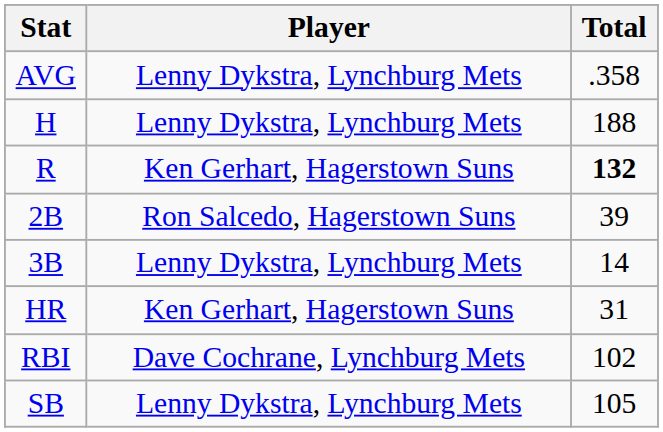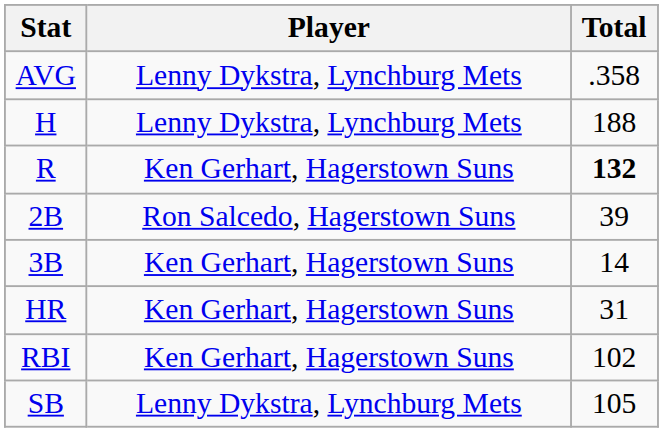 <table class="wikitable" width="40%" style="text-align:center;">
 <tr>
 <th width="5%">Stat</th>
 <th width="60%">Player</th>
 <th width="5%">Total</th>
 </tr>
 <tr>
 <td><a href='#'>AVG</a></td>
 <td><a href='#'>Lenny Dykstra</a>, <a href='#'>Lynchburg Mets</a></td>
 <td>.358</td>
 </tr>
 <tr>
 <td><a href='#'>H</a></td>
 <td><a href='#'>Lenny Dykstra</a>, <a href='#'>Lynchburg Mets</a></td>
 <td>188</td>
 </tr>
 <tr>
 <td><a href='#'>R</a></td>
 <td><a href='#'>Ken Gerhart</a>, <a href='#'>Hagerstown Suns</a></td>
 <td><strong>132</strong></td>
 </tr>
 <tr>
 <td><a href='#'>2B</a></td>
 <td><a href='#'>Ron Salcedo</a>, <a href='#'>Hagerstown Suns</a></td>
 <td>39</td>
 </tr>
 <tr>
 <td><a href='#'>3B</a></td>
-<td><a href='#'>Lenny Dykstra</a>, <a href='#'>Lynchburg Mets</a></td>
+<td><a href='#'>Ken Gerhart</a>, <a href='#'>Hagerstown Suns</a></td>
 <td>14</td>
 </tr>
 <tr>
 <td><a href='#'>HR</a></td>
 <td><a href='#'>Ken Gerhart</a>, <a href='#'>Hagerstown Suns</a></td>
 <td>31</td>
 </tr>
 <tr>
 <td><a href='#'>RBI</a></td>
-<td><a href='#'>Dave Cochrane</a>, <a href='#'>Lynchburg Mets</a></td>
+<td><a href='#'>Ken Gerhart</a>, <a href='#'>Hagerstown Suns</a></td>
 <td>102</td>
 </tr>
 <tr>
 <td><a href='#'>SB</a></td>
 <td><a href='#'>Lenny Dykstra</a>, <a href='#'>Lynchburg Mets</a></td>
 <td>105</td>
 </tr>
 </table>
